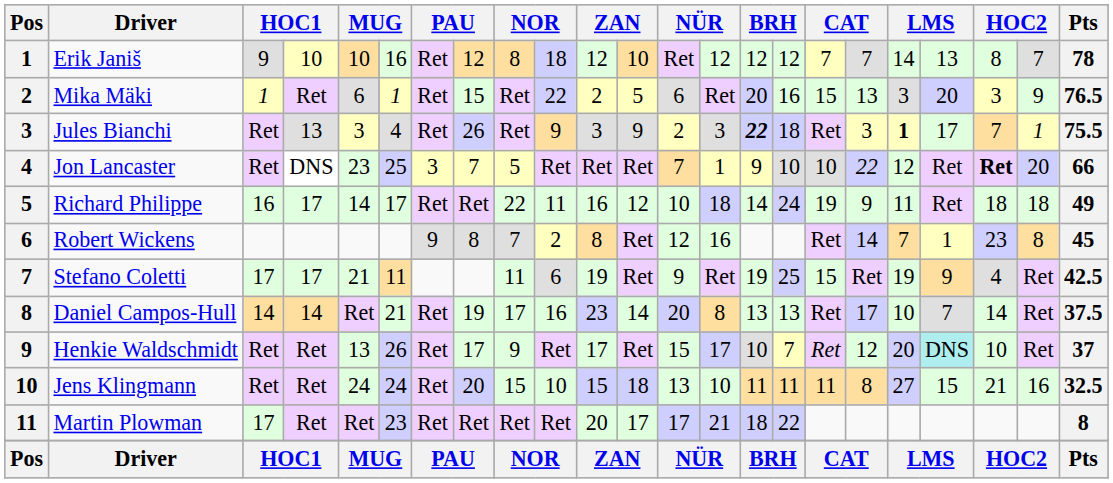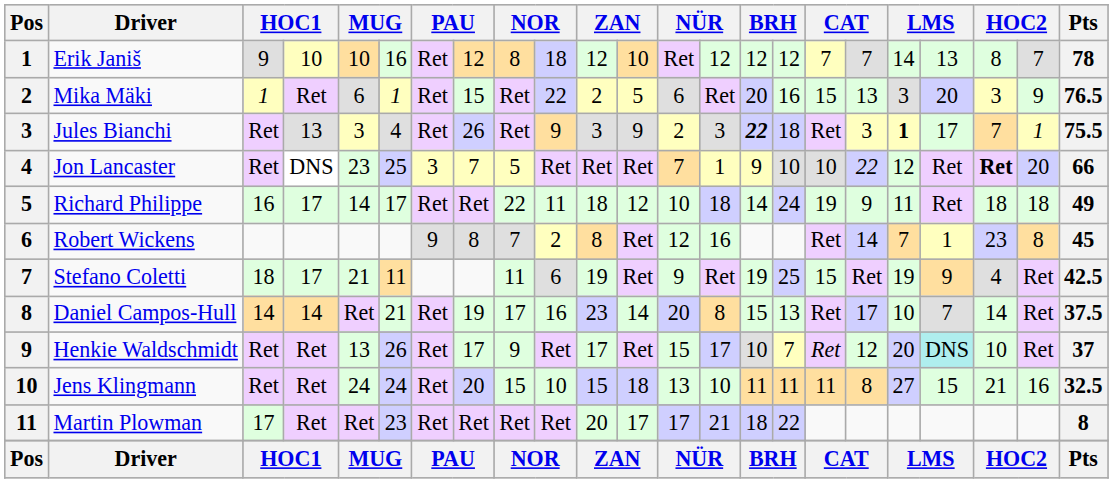 <table class="wikitable" style="font-size: 85%; text-align:center">
 <tr valign="top">
 <th valign="middle">Pos</th>
 <th valign="middle">Driver</th>
 <th colspan=2><a href='#'>HOC1</a><br></th>
 <th colspan=2><a href='#'>MUG</a><br></th>
 <th colspan=2><a href='#'>PAU</a><br></th>
 <th colspan=2><a href='#'>NOR</a><br></th>
 <th colspan=2><a href='#'>ZAN</a><br></th>
 <th colspan=2><a href='#'>NÜR</a><br></th>
 <th colspan=2><a href='#'>BRH</a><br></th>
 <th colspan=2><a href='#'>CAT</a><br></th>
 <th colspan=2><a href='#'>LMS</a><br></th>
 <th colspan=2><a href='#'>HOC2</a><br></th>
 <th>Pts</th>
 </tr>
 <tr>
 <th>1</th>
 <td align="left"> <a href='#'>Erik Janiš</a></td>
 <td style="background:#DFDFDF;">9</td>
 <td style="background:#FFFFBF;">10</td>
 <td style="background:#FFDF9F;">10</td>
 <td style="background:#DFFFDF;">16</td>
 <td style="background:#EFCFFF;">Ret</td>
 <td style="background:#FFDF9F;">12</td>
 <td style="background:#FFDF9F;">8</td>
 <td style="background:#CFCFFF;">18</td>
 <td style="background:#DFFFDF;">12</td>
 <td style="background:#FFDF9F;">10</td>
 <td style="background:#EFCFFF;">Ret</td>
 <td style="background:#DFFFDF;">12</td>
 <td style="background:#DFFFDF;">12</td>
 <td style="background:#DFFFDF;">12</td>
 <td style="background:#FFFFBF;">7</td>
 <td style="background:#DFDFDF;">7</td>
 <td style="background:#DFFFDF;">14</td>
 <td style="background:#DFFFDF;">13</td>
 <td style="background:#DFFFDF;">8</td>
 <td style="background:#DFDFDF;">7</td>
 <th>78</th>
 </tr>
 <tr>
 <th>2</th>
 <td align="left"> <a href='#'>Mika Mäki</a></td>
 <td style="background:#FFFFBF;"><em>1</em></td>
 <td style="background:#EFCFFF;">Ret</td>
 <td style="background:#DFDFDF;">6</td>
 <td style="background:#FFFFBF;"><em>1</em></td>
 <td style="background:#EFCFFF;">Ret</td>
 <td style="background:#DFFFDF;">15</td>
 <td style="background:#EFCFFF;">Ret</td>
 <td style="background:#CFCFFF;">22</td>
 <td style="background:#FFFFBF;">2</td>
 <td style="background:#FFFFBF;">5</td>
 <td style="background:#DFDFDF;">6</td>
 <td style="background:#EFCFFF;">Ret</td>
 <td style="background:#CFCFFF;">20</td>
 <td style="background:#DFFFDF;">16</td>
 <td style="background:#DFFFDF;">15</td>
 <td style="background:#DFFFDF;">13</td>
 <td style="background:#DFDFDF;">3</td>
 <td style="background:#CFCFFF;">20</td>
 <td style="background:#FFFFBF;">3</td>
 <td style="background:#DFFFDF;">9</td>
 <th>76.5</th>
 </tr>
 <tr>
 <th>3</th>
 <td align="left"> <a href='#'>Jules Bianchi</a></td>
 <td style="background:#EFCFFF;">Ret</td>
 <td style="background:#DFDFDF;">13</td>
 <td style="background:#FFFFBF;">3</td>
 <td style="background:#DFDFDF;">4</td>
 <td style="background:#EFCFFF;">Ret</td>
 <td style="background:#CFCFFF;">26</td>
 <td style="background:#EFCFFF;">Ret</td>
 <td style="background:#FFDF9F;">9</td>
 <td style="background:#DFDFDF;">3</td>
 <td style="background:#DFDFDF;">9</td>
 <td style="background:#FFFFBF;">2</td>
 <td style="background:#DFDFDF;">3</td>
 <td style="background:#CFCFFF;"><strong><em>22</em></strong></td>
 <td style="background:#CFCFFF;">18</td>
 <td style="background:#EFCFFF;">Ret</td>
 <td style="background:#FFFFBF;">3</td>
 <td style="background:#FFFFBF;"><strong>1</strong></td>
 <td style="background:#DFFFDF;">17</td>
 <td style="background:#FFDF9F;">7</td>
 <td style="background:#FFFFBF;"><em>1</em></td>
 <th>75.5</th>
 </tr>
 <tr>
 <th>4</th>
 <td align="left"> <a href='#'>Jon Lancaster</a></td>
 <td style="background:#EFCFFF;">Ret</td>
 <td style="background:#FFFFFF;">DNS</td>
 <td style="background:#DFFFDF;">23</td>
 <td style="background:#CFCFFF;">25</td>
 <td style="background:#FFFFBF;">3</td>
 <td style="background:#FFFFBF;">7</td>
 <td style="background:#FFFFBF;">5</td>
 <td style="background:#EFCFFF;">Ret</td>
 <td style="background:#EFCFFF;">Ret</td>
 <td style="background:#EFCFFF;">Ret</td>
 <td style="background:#FFDF9F;">7</td>
 <td style="background:#FFFFBF;">1</td>
 <td style="background:#FFFFBF;">9</td>
 <td style="background:#DFDFDF;">10</td>
 <td style="background:#DFDFDF;">10</td>
 <td style="background:#CFCFFF;"><em>22</em></td>
 <td style="background:#DFFFDF;">12</td>
 <td style="background:#EFCFFF;">Ret</td>
 <td style="background:#EFCFFF;"><strong>Ret</strong></td>
 <td style="background:#CFCFFF;">20</td>
 <th>66</th>
 </tr>
 <tr>
 <th>5</th>
 <td align="left"> <a href='#'>Richard Philippe</a></td>
 <td style="background:#DFFFDF;">16</td>
 <td style="background:#DFFFDF;">17</td>
 <td style="background:#DFFFDF;">14</td>
 <td style="background:#DFFFDF;">17</td>
 <td style="background:#EFCFFF;">Ret</td>
 <td style="background:#EFCFFF;">Ret</td>
 <td style="background:#DFFFDF;">22</td>
 <td style="background:#DFFFDF;">11</td>
-<td style="background:#DFFFDF;">16</td>
+<td style="background:#DFFFDF;">18</td>
 <td style="background:#DFFFDF;">12</td>
 <td style="background:#DFFFDF;">10</td>
 <td style="background:#CFCFFF;">18</td>
 <td style="background:#DFFFDF;">14</td>
 <td style="background:#CFCFFF;">24</td>
 <td style="background:#DFFFDF;">19</td>
 <td style="background:#DFFFDF;">9</td>
 <td style="background:#DFFFDF;">11</td>
 <td style="background:#EFCFFF;">Ret</td>
 <td style="background:#DFFFDF;">18</td>
 <td style="background:#DFFFDF;">18</td>
 <th>49</th>
 </tr>
 <tr>
 <th>6</th>
 <td align="left"> <a href='#'>Robert Wickens</a></td>
 <td></td>
 <td></td>
 <td></td>
 <td></td>
 <td style="background:#DFDFDF;">9</td>
 <td style="background:#DFDFDF;">8</td>
 <td style="background:#DFDFDF;">7</td>
 <td style="background:#FFFFBF;">2</td>
 <td style="background:#FFDF9F;">8</td>
 <td style="background:#EFCFFF;">Ret</td>
 <td style="background:#DFFFDF;">12</td>
 <td style="background:#DFFFDF;">16</td>
 <td></td>
 <td></td>
 <td style="background:#EFCFFF;">Ret</td>
 <td style="background:#CFCFFF;">14</td>
 <td style="background:#FFDF9F;">7</td>
 <td style="background:#FFFFBF;">1</td>
 <td style="background:#CFCFFF;">23</td>
 <td style="background:#FFDF9F;">8</td>
 <th>45</th>
 </tr>
 <tr>
 <th>7</th>
 <td align="left"> <a href='#'>Stefano Coletti</a></td>
-<td style="background:#DFFFDF;">17</td>
+<td style="background:#DFFFDF;">18</td>
 <td style="background:#DFFFDF;">17</td>
 <td style="background:#DFFFDF;">21</td>
 <td style="background:#FFDF9F;">11</td>
 <td></td>
 <td></td>
 <td style="background:#DFFFDF;">11</td>
 <td style="background:#DFDFDF;">6</td>
 <td style="background:#DFFFDF;">19</td>
 <td style="background:#EFCFFF;">Ret</td>
 <td style="background:#DFFFDF;">9</td>
 <td style="background:#EFCFFF;">Ret</td>
 <td style="background:#DFFFDF;">19</td>
 <td style="background:#CFCFFF;">25</td>
 <td style="background:#DFFFDF;">15</td>
 <td style="background:#EFCFFF;">Ret</td>
 <td style="background:#DFFFDF;">19</td>
 <td style="background:#FFDF9F;">9</td>
 <td style="background:#DFDFDF;">4</td>
 <td style="background:#EFCFFF;">Ret</td>
 <th>42.5</th>
 </tr>
 <tr>
 <th>8</th>
 <td align="left"> <a href='#'>Daniel Campos-Hull</a></td>
 <td style="background:#FFDF9F;">14</td>
 <td style="background:#FFDF9F;">14</td>
 <td style="background:#EFCFFF;">Ret</td>
 <td style="background:#DFFFDF;">21</td>
 <td style="background:#EFCFFF;">Ret</td>
 <td style="background:#DFFFDF;">19</td>
 <td style="background:#DFFFDF;">17</td>
 <td style="background:#DFFFDF;">16</td>
 <td style="background:#CFCFFF;">23</td>
 <td style="background:#DFFFDF;">14</td>
 <td style="background:#CFCFFF;">20</td>
 <td style="background:#FFDF9F;">8</td>
-<td style="background:#DFFFDF;">13</td>
+<td style="background:#DFFFDF;">15</td>
 <td style="background:#DFFFDF;">13</td>
 <td style="background:#EFCFFF;">Ret</td>
 <td style="background:#CFCFFF;">17</td>
 <td style="background:#DFFFDF;">10</td>
 <td style="background:#DFDFDF;">7</td>
 <td style="background:#DFFFDF;">14</td>
 <td style="background:#EFCFFF;">Ret</td>
 <th>37.5</th>
 </tr>
 <tr>
 <th>9</th>
 <td align="left" nowrap> <a href='#'>Henkie Waldschmidt</a></td>
 <td style="background:#EFCFFF;">Ret</td>
 <td style="background:#EFCFFF;">Ret</td>
 <td style="background:#DFFFDF;">13</td>
 <td style="background:#CFCFFF;">26</td>
 <td style="background:#EFCFFF;">Ret</td>
 <td style="background:#DFFFDF;">17</td>
 <td style="background:#DFFFDF;">9</td>
 <td style="background:#EFCFFF;">Ret</td>
 <td style="background:#DFFFDF;">17</td>
 <td style="background:#EFCFFF;">Ret</td>
 <td style="background:#DFFFDF;">15</td>
 <td style="background:#CFCFFF;">17</td>
 <td style="background:#DFDFDF;">10</td>
 <td style="background:#FFFFBF;">7</td>
 <td style="background:#EFCFFF;"><em>Ret</em></td>
 <td style="background:#DFFFDF;">12</td>
 <td style="background:#CFCFFF;">20</td>
 <td align="center" valign="bottom" style="background: paleturquoise;">DNS</td>
 <td style="background:#DFFFDF;">10</td>
 <td style="background:#EFCFFF;">Ret</td>
 <th>37</th>
 </tr>
 <tr>
 <th>10</th>
 <td align="left"> <a href='#'>Jens Klingmann</a></td>
 <td style="background:#EFCFFF;">Ret</td>
 <td style="background:#EFCFFF;">Ret</td>
 <td style="background:#DFFFDF;">24</td>
 <td style="background:#CFCFFF;">24</td>
 <td style="background:#EFCFFF;">Ret</td>
 <td style="background:#CFCFFF;">20</td>
 <td style="background:#DFFFDF;">15</td>
 <td style="background:#DFFFDF;">10</td>
 <td style="background:#CFCFFF;">15</td>
 <td style="background:#CFCFFF;">18</td>
 <td style="background:#DFFFDF;">13</td>
 <td style="background:#DFFFDF;">10</td>
 <td style="background:#FFDF9F;">11</td>
 <td style="background:#FFDF9F;">11</td>
 <td style="background:#FFDF9F;">11</td>
 <td style="background:#FFDF9F;">8</td>
 <td style="background:#CFCFFF;">27</td>
 <td style="background:#DFFFDF;">15</td>
 <td style="background:#DFFFDF;">21</td>
 <td style="background:#DFFFDF;">16</td>
 <th>32.5</th>
 </tr>
 <tr>
 <th>11</th>
 <td align="left"> <a href='#'>Martin Plowman</a></td>
 <td style="background:#DFFFDF;">17</td>
 <td style="background:#EFCFFF;">Ret</td>
 <td style="background:#EFCFFF;">Ret</td>
 <td style="background:#CFCFFF;">23</td>
 <td style="background:#EFCFFF;">Ret</td>
 <td style="background:#EFCFFF;">Ret</td>
 <td style="background:#EFCFFF;">Ret</td>
 <td style="background:#EFCFFF;">Ret</td>
 <td style="background:#DFFFDF;">20</td>
 <td style="background:#DFFFDF;">17</td>
 <td style="background:#CFCFFF;">17</td>
 <td style="background:#CFCFFF;">21</td>
 <td style="background:#CFCFFF;">18</td>
 <td style="background:#CFCFFF;">22</td>
 <td></td>
 <td></td>
 <td></td>
 <td></td>
 <td></td>
 <td></td>
 <th>8</th>
 </tr>
 <tr>
 </tr>
 <tr style="background:#f9f9f9" valign="top">
 <th valign="middle">Pos</th>
 <th valign="middle">Driver</th>
 <th colspan=2><a href='#'>HOC1</a><br></th>
 <th colspan=2><a href='#'>MUG</a><br></th>
 <th colspan=2><a href='#'>PAU</a><br></th>
 <th colspan=2><a href='#'>NOR</a><br></th>
 <th colspan=2><a href='#'>ZAN</a><br></th>
 <th colspan=2><a href='#'>NÜR</a><br></th>
 <th colspan=2><a href='#'>BRH</a><br></th>
 <th colspan=2><a href='#'>CAT</a><br></th>
 <th colspan=2><a href='#'>LMS</a><br></th>
 <th colspan=2><a href='#'>HOC2</a><br></th>
 <th valign="middle">Pts</th>
 </tr>
 </table>
